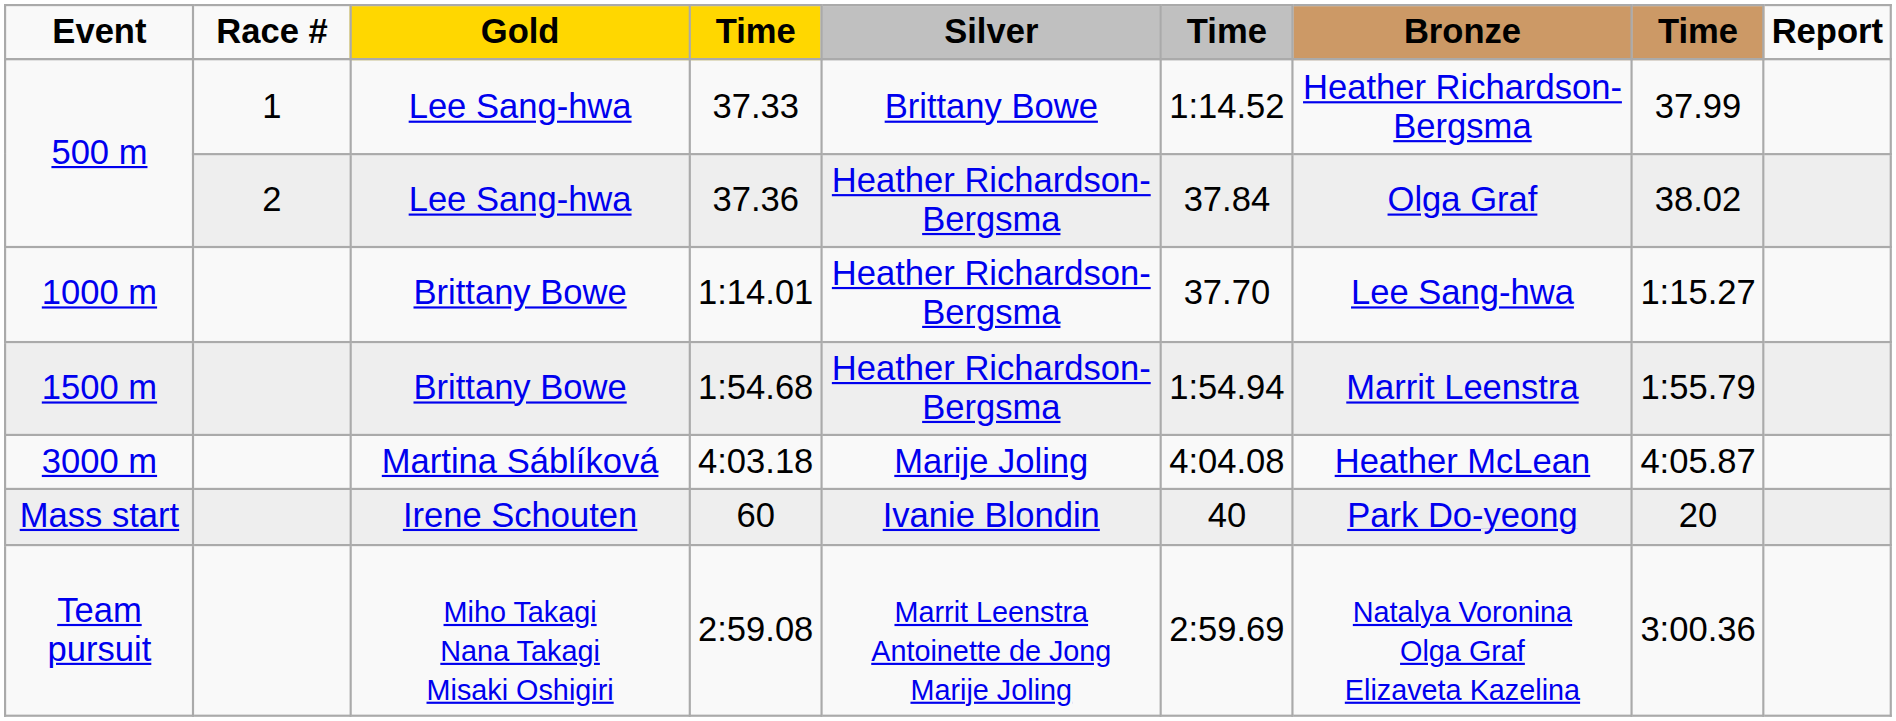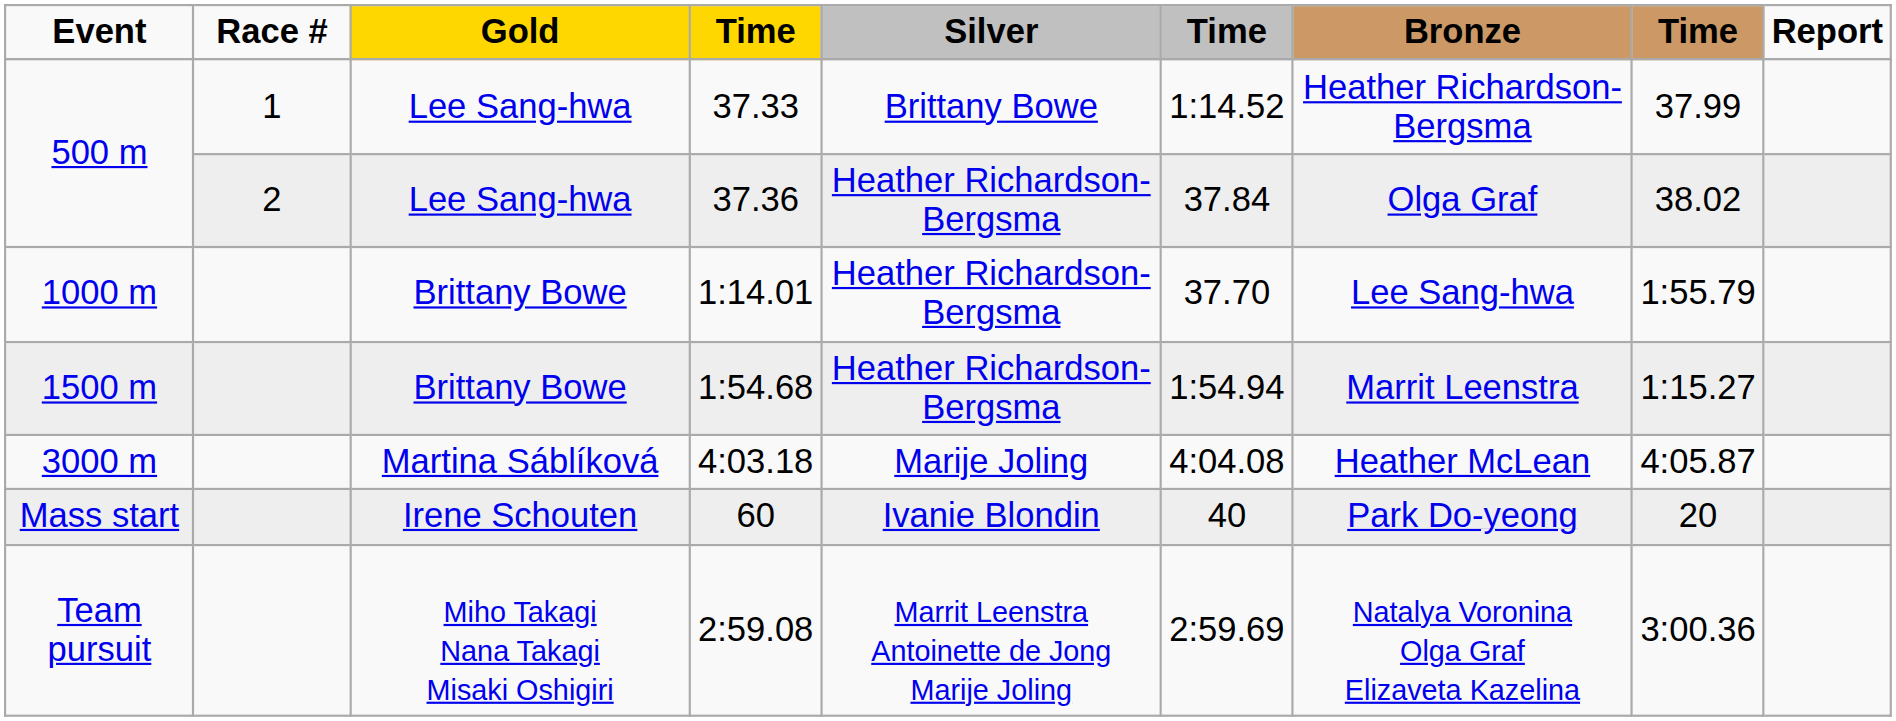 <table class="wikitable">
 <tr>
 <td width="80" align="center"><strong>Event</strong></td>
 <td width="65" align="center"><strong>Race #</strong></td>
 <td width="150" bgcolor="gold" align="center"><strong>Gold</strong></td>
 <td width="50" bgcolor="gold" align="center"><strong>Time</strong></td>
 <td width="150" bgcolor="silver" align="center"><strong>Silver</strong></td>
 <td width="50" bgcolor="silver" align="center"><strong>Time</strong></td>
 <td width="150" bgcolor="#CC9966" align="center"><strong>Bronze</strong></td>
 <td width="50" bgcolor="#CC9966" align="center"><strong>Time</strong></td>
 <td width="50" align="center"><strong>Report</strong></td>
 </tr>
 <tr bgcolor="#cccccc">
 </tr>
 <tr>
 <td rowspan=2 align="center"><a href='#'>500 m</a></td>
 <td align="center">1</td>
 <td align="center"><a href='#'>Lee Sang-hwa</a><br><small></small></td>
 <td align="center">37.33</td>
 <td align="center"><a href='#'>Brittany Bowe</a><br><small></small></td>
 <td align="center">1:14.52</td>
 <td align="center"><a href='#'>Heather Richardson-Bergsma</a><br><small></small></td>
 <td align="center">37.99</td>
 <td align="center"></td>
 </tr>
 <tr bgcolor="#eeeeee">
 <td align="center">2</td>
 <td align="center"><a href='#'>Lee Sang-hwa</a><br><small></small></td>
 <td align="center">37.36</td>
 <td align="center"><a href='#'>Heather Richardson-Bergsma</a><br><small></small></td>
 <td align="center">37.84</td>
 <td align="center"><a href='#'>Olga Graf</a><br><small></small></td>
 <td align="center">38.02</td>
 <td align="center"></td>
 </tr>
 <tr>
 <td align="center"><a href='#'>1000 m</a></td>
 <td align="center"></td>
 <td align="center"><a href='#'>Brittany Bowe</a><br><small></small></td>
 <td align="center">1:14.01</td>
 <td align="center"><a href='#'>Heather Richardson-Bergsma</a><br><small></small></td>
 <td align="center">37.70</td>
 <td align="center"><a href='#'>Lee Sang-hwa</a><br><small></small></td>
-<td align="center">1:15.27</td>
+<td align="center">1:55.79</td>
 <td align="center"></td>
 </tr>
 <tr bgcolor="#eeeeee">
 <td align="center"><a href='#'>1500 m</a></td>
 <td align="center"></td>
 <td align="center"><a href='#'>Brittany Bowe</a><br><small></small></td>
 <td align="center">1:54.68</td>
 <td align="center"><a href='#'>Heather Richardson-Bergsma</a><br><small></small></td>
 <td align="center">1:54.94</td>
 <td align="center"><a href='#'>Marrit Leenstra</a><br><small></small></td>
-<td align="center">1:55.79</td>
+<td align="center">1:15.27</td>
 <td align="center"></td>
 </tr>
 <tr>
 <td align="center"><a href='#'>3000 m</a></td>
 <td align="center"></td>
 <td align="center"><a href='#'>Martina Sáblíková</a><br><small></small></td>
 <td align="center">4:03.18</td>
 <td align="center"><a href='#'>Marije Joling</a><br><small></small></td>
 <td align="center">4:04.08</td>
 <td align="center"><a href='#'>Heather McLean</a><br><small></small></td>
 <td align="center">4:05.87</td>
 <td align="center"></td>
 </tr>
 <tr bgcolor="#eeeeee">
 <td align="center"><a href='#'>Mass start</a></td>
 <td align="center"></td>
 <td align="center"><a href='#'>Irene Schouten</a><br><small></small></td>
 <td align="center">60 </td>
 <td align="center"><a href='#'>Ivanie Blondin</a><br><small></small></td>
 <td align="center">40 </td>
 <td align="center"><a href='#'>Park Do-yeong</a><br><small></small></td>
 <td align="center">20 </td>
 <td align="center"></td>
 </tr>
 <tr>
 <td align="center"><a href='#'>Team pursuit</a></td>
 <td align="center"></td>
 <td align="center"><br><small><a href='#'>Miho Takagi</a><br><a href='#'>Nana Takagi</a><br><a href='#'>Misaki Oshigiri</a></small></td>
 <td align="center">2:59.08</td>
 <td align="center"><br><small><a href='#'>Marrit Leenstra</a><br><a href='#'>Antoinette de Jong</a><br><a href='#'>Marije Joling</a></small></td>
 <td align="center">2:59.69</td>
 <td align="center"><br><small><a href='#'>Natalya Voronina</a><br><a href='#'>Olga Graf</a><br><a href='#'>Elizaveta Kazelina</a></small></td>
 <td align="center">3:00.36</td>
 <td align="center"></td>
 </tr>
 </table>
